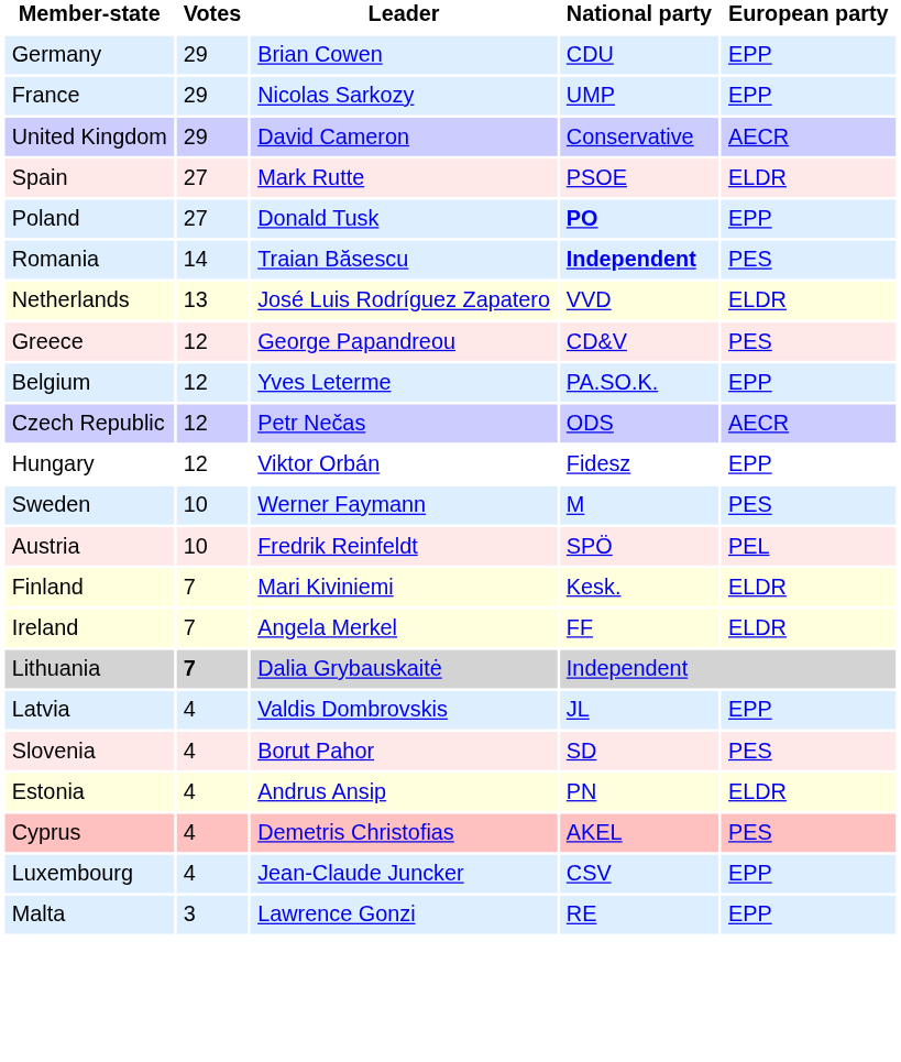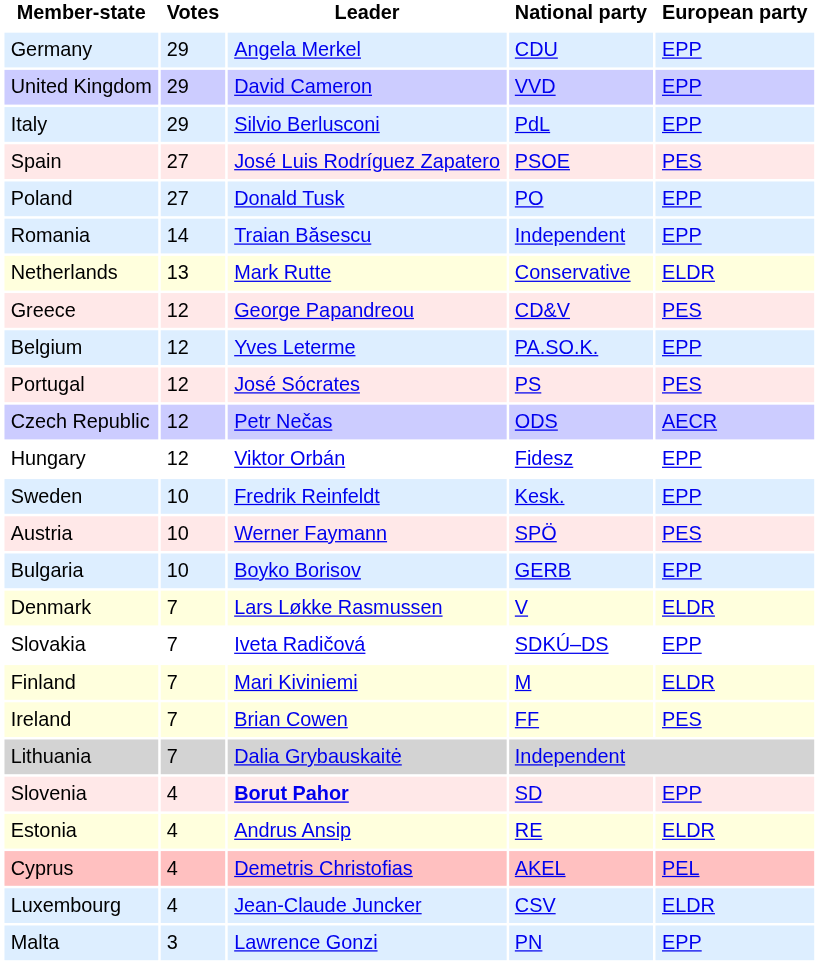 <table border=0 cellpadding=5 cellspacing=2>
 <tr ----bgcolor=lightgrey>
 <th>Member-state</th>
 <th>Votes</th>
 <th>Leader</th>
 <th>National party</th>
 <th>European party</th>
 </tr>
 <tr ---- bgcolor=#DDEEFF>
 <td>Germany</td>
 <td>29</td>
-<td><a href='#'>Brian Cowen</a></td>
+<td><a href='#'>Angela Merkel</a></td>
 <td><a href='#'>CDU</a></td>
-<td><a href='#'>EPP</a></td>
-</tr>
-<tr ---- bgcolor=#DDEEFF>
-<td>France</td>
-<td>29</td>
-<td><a href='#'>Nicolas Sarkozy</a></td>
-<td><a href='#'>UMP</a></td>
 <td><a href='#'>EPP</a></td>
 </tr>
 <tr ---- bgcolor=#CCCCFF>
 <td>United Kingdom</td>
 <td>29</td>
 <td><a href='#'>David Cameron</a></td>
-<td><a href='#'>Conservative</a></td>
-<td><a href='#'>AECR</a></td>
+<td><a href='#'>VVD</a></td>
+<td><a href='#'>EPP</a></td>
+</tr>
+<tr ---- bgcolor=#DDEEFF>
+<td>Italy</td>
+<td>29</td>
+<td><a href='#'>Silvio Berlusconi</a></td>
+<td><a href='#'>PdL</a></td>
+<td><a href='#'>EPP</a></td>
 </tr>
 <tr ---- bgcolor=#FFE8E8>
 <td>Spain</td>
 <td>27</td>
-<td><a href='#'>Mark Rutte</a></td>
+<td><a href='#'>José Luis Rodríguez Zapatero</a></td>
 <td><a href='#'>PSOE</a></td>
-<td><a href='#'>ELDR</a></td>
+<td><a href='#'>PES</a></td>
 </tr>
 <tr ---- bgcolor=#DDEEFF>
 <td>Poland</td>
 <td>27</td>
 <td><a href='#'>Donald Tusk</a></td>
-<td><strong><a href='#'>PO</a></strong></td>
+<td><a href='#'>PO</a></td>
 <td><a href='#'>EPP</a></td>
 </tr>
 <tr ---- bgcolor=#DDEEFF>
 <td>Romania</td>
 <td>14</td>
 <td><a href='#'>Traian Băsescu</a></td>
-<td><strong><a href='#'>Independent</a></strong></td>
-<td><a href='#'>PES</a></td>
+<td><a href='#'>Independent</a></td>
+<td><a href='#'>EPP</a></td>
 </tr>
 <tr ---- bgcolor=#FFFFDD>
 <td>Netherlands</td>
 <td>13</td>
-<td><a href='#'>José Luis Rodríguez Zapatero</a></td>
-<td><a href='#'>VVD</a></td>
+<td><a href='#'>Mark Rutte</a></td>
+<td><a href='#'>Conservative</a></td>
 <td><a href='#'>ELDR</a></td>
 </tr>
 <tr ---- bgcolor=#FFE8E8>
 <td>Greece</td>
 <td>12</td>
 <td><a href='#'>George Papandreou</a></td>
 <td><a href='#'>CD&V</a></td>
 <td><a href='#'>PES</a></td>
 </tr>
 <tr ---- bgcolor=#DDEEFF>
 <td>Belgium</td>
 <td>12</td>
 <td><a href='#'>Yves Leterme</a></td>
 <td><a href='#'>PA.SO.K.</a></td>
 <td><a href='#'>EPP</a></td>
+</tr>
+<tr ---- bgcolor=#FFE8E8>
+<td>Portugal</td>
+<td>12</td>
+<td><a href='#'>José Sócrates</a></td>
+<td><a href='#'>PS</a></td>
+<td><a href='#'>PES</a></td>
 </tr>
 <tr ---- bgcolor=#CCCCFF>
 <td>Czech Republic</td>
 <td>12</td>
 <td><a href='#'>Petr Nečas</a></td>
 <td><a href='#'>ODS</a></td>
 <td><a href='#'>AECR</a></td>
 </tr>
 <tr ----bgcolor=#DDEEFF>
 <td>Hungary</td>
 <td>12</td>
 <td><a href='#'>Viktor Orbán</a></td>
 <td><a href='#'>Fidesz</a></td>
 <td><a href='#'>EPP</a></td>
 </tr>
 <tr ---- bgcolor=#DDEEFF>
 <td>Sweden</td>
 <td>10</td>
-<td><a href='#'>Werner Faymann</a></td>
-<td><a href='#'>M</a></td>
-<td><a href='#'>PES</a></td>
+<td><a href='#'>Fredrik Reinfeldt</a></td>
+<td><a href='#'>Kesk.</a></td>
+<td><a href='#'>EPP</a></td>
 </tr>
 <tr ---- bgcolor=#FFE8E8>
 <td>Austria</td>
 <td>10</td>
-<td><a href='#'>Fredrik Reinfeldt</a></td>
+<td><a href='#'>Werner Faymann</a></td>
 <td><a href='#'>SPÖ</a></td>
-<td><a href='#'>PEL</a></td>
+<td><a href='#'>PES</a></td>
+</tr>
+<tr ---- bgcolor=#DDEEFF>
+<td>Bulgaria</td>
+<td>10</td>
+<td><a href='#'>Boyko Borisov</a></td>
+<td><a href='#'>GERB</a></td>
+<td><a href='#'>EPP</a></td>
+</tr>
+<tr ---- bgcolor=#FFFFDD>
+<td>Denmark</td>
+<td>7</td>
+<td><a href='#'>Lars Løkke Rasmussen</a></td>
+<td><a href='#'>V</a></td>
+<td><a href='#'>ELDR</a></td>
+</tr>
+<tr ----bgcolor=#DDEEFF>
+<td>Slovakia</td>
+<td>7</td>
+<td><a href='#'>Iveta Radičová</a></td>
+<td><a href='#'>SDKÚ–DS</a></td>
+<td><a href='#'>EPP</a></td>
 </tr>
 <tr ---- bgcolor=#FFFFDD>
 <td>Finland</td>
 <td>7</td>
 <td><a href='#'>Mari Kiviniemi</a></td>
-<td><a href='#'>Kesk.</a></td>
+<td><a href='#'>M</a></td>
 <td><a href='#'>ELDR</a></td>
 </tr>
 <tr ---- bgcolor=#FFFFDD>
 <td>Ireland</td>
 <td>7</td>
-<td><a href='#'>Angela Merkel</a></td>
+<td><a href='#'>Brian Cowen</a></td>
 <td><a href='#'>FF</a></td>
-<td><a href='#'>ELDR</a></td>
+<td><a href='#'>PES</a></td>
 </tr>
 <tr ---- bgcolor=lightgrey>
 <td>Lithuania</td>
-<td><strong>7</strong></td>
+<td>7</td>
 <td><a href='#'>Dalia Grybauskaitė</a></td>
 <td colspan=2><a href='#'>Independent</a></td>
-</tr>
-<tr ---- bgcolor=#DDEEFF>
-<td>Latvia</td>
-<td>4</td>
-<td><a href='#'>Valdis Dombrovskis</a></td>
-<td><a href='#'>JL</a></td>
-<td><a href='#'>EPP</a></td>
 </tr>
 <tr ---- bgcolor=#FFE8E8>
 <td>Slovenia</td>
 <td>4</td>
-<td><a href='#'>Borut Pahor</a></td>
+<td><strong><a href='#'>Borut Pahor</a></strong></td>
 <td><a href='#'>SD</a></td>
-<td><a href='#'>PES</a></td>
+<td><a href='#'>EPP</a></td>
 </tr>
 <tr ---- bgcolor=#FFFFDD>
 <td>Estonia</td>
 <td>4</td>
 <td><a href='#'>Andrus Ansip</a></td>
-<td><a href='#'>PN</a></td>
+<td><a href='#'>RE</a></td>
 <td><a href='#'>ELDR</a></td>
 </tr>
 <tr ---- bgcolor=#FFC0C0>
 <td>Cyprus</td>
 <td>4</td>
 <td><a href='#'>Demetris Christofias</a></td>
 <td><a href='#'>AKEL</a></td>
-<td><a href='#'>PES</a></td>
+<td><a href='#'>PEL</a></td>
 </tr>
 <tr ---- bgcolor=#DDEEFF>
 <td>Luxembourg</td>
 <td>4</td>
 <td><a href='#'>Jean-Claude Juncker</a></td>
 <td><a href='#'>CSV</a></td>
-<td><a href='#'>EPP</a></td>
+<td><a href='#'>ELDR</a></td>
 </tr>
 <tr ---- bgcolor=#DDEEFF>
 <td>Malta</td>
 <td>3</td>
 <td><a href='#'>Lawrence Gonzi</a></td>
-<td><a href='#'>RE</a></td>
+<td><a href='#'>PN</a></td>
 <td><a href='#'>EPP</a></td>
 </tr>
 </table>
